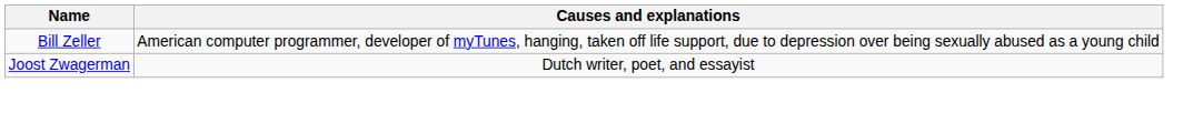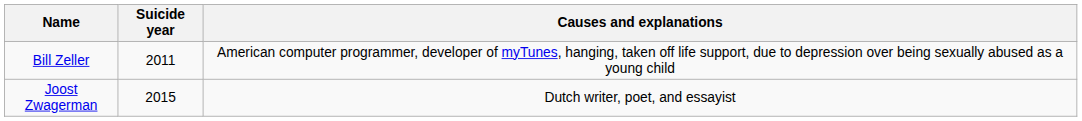 <table class="wikitable sortable" style="text-align: center;">
 <tr>
 <th>Name</th>
+<th>Suicide year</th>
 <th>Causes and explanations</th>
 </tr>
 <tr>
 <td><a href='#'>Bill Zeller</a></td>
+<td>2011</td>
 <td>American computer programmer, developer of <a href='#'>myTunes</a>, hanging, taken off life support, due to depression over being sexually abused as a young child</td>
 </tr>
 <tr>
 <td><a href='#'>Joost Zwagerman</a></td>
+<td>2015</td>
 <td>Dutch writer, poet, and essayist</td>
 </tr>
 </table>
